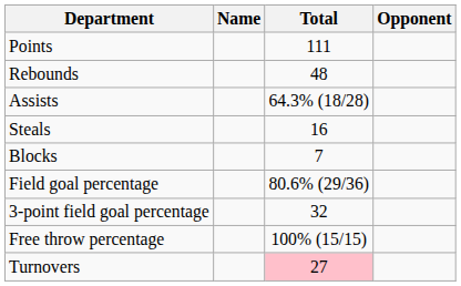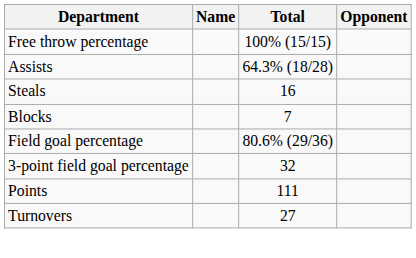 <table class=wikitable>
 <tr>
 <th>Department</th>
 <th>Name</th>
 <th>Total</th>
 <th>Opponent</th>
 </tr>
 <tr>
-<td>Points</td>
+<td>Free throw percentage</td>
 <td></td>
-<td align=center>111</td>
+<td align=center>100% (15/15)</td>
 <td></td>
-</tr>
-<tr>
-<td>Rebounds</td>
-<td><br></td>
-<td align=center>48</td>
-<td><br></td>
 </tr>
 <tr>
 <td>Assists</td>
 <td></td>
 <td align=center>64.3% (18/28)</td>
 <td></td>
 </tr>
 <tr>
 <td>Steals</td>
 <td></td>
 <td align=center>16</td>
 <td></td>
 </tr>
 <tr>
 <td>Blocks</td>
 <td></td>
 <td align=center>7</td>
 <td></td>
 </tr>
 <tr>
 <td>Field goal percentage</td>
 <td></td>
 <td align=center>80.6% (29/36)</td>
 <td></td>
 </tr>
 <tr>
 <td>3-point field goal percentage</td>
 <td></td>
 <td align=center>32</td>
 <td></td>
 </tr>
 <tr>
-<td>Free throw percentage</td>
+<td>Points</td>
 <td></td>
-<td align=center>100% (15/15)</td>
+<td align=center>111</td>
 <td></td>
 </tr>
 <tr>
 <td>Turnovers</td>
 <td></td>
-<td align=center style="background: pink;">27</td>
+<td align=center>27</td>
 <td></td>
 </tr>
 </table>
